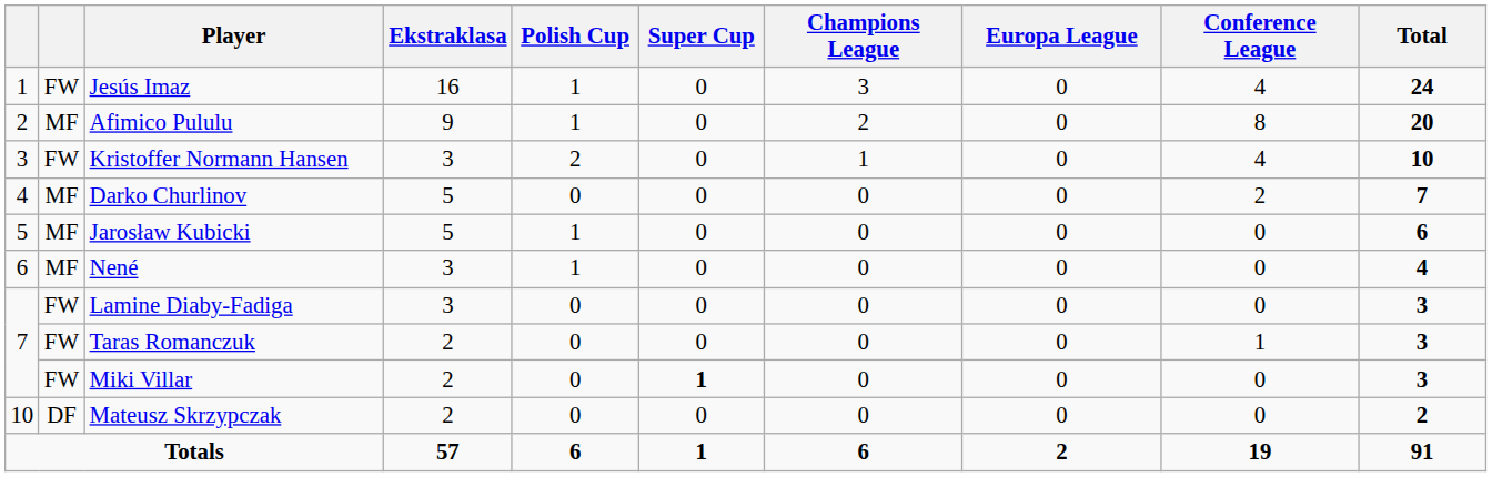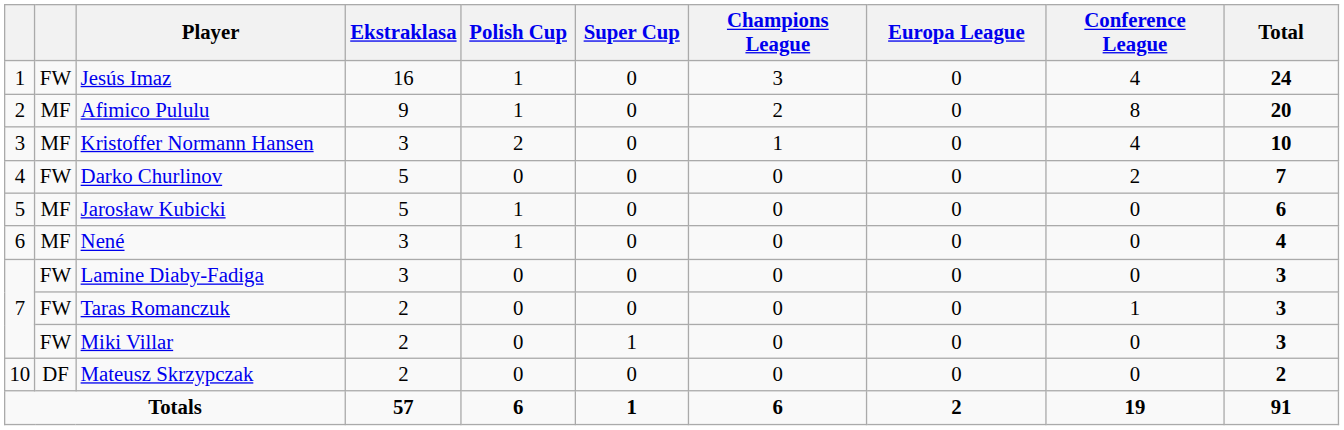 <table class="wikitable" style="text-align:center">
 <tr>
 <th width=15></th>
 <th width=15></th>
 <th width=200>Player</th>
 <th width=80><strong><a href='#'>Ekstraklasa</a></strong></th>
 <th width=80><strong><a href='#'>Polish Cup</a></strong></th>
 <th width=80><strong><a href='#'>Super Cup</a></strong></th>
 <th width=130><strong><a href='#'>Champions League</a></strong></th>
 <th width=130><strong><a href='#'>Europa League</a></strong></th>
 <th width=130><strong><a href='#'>Conference League</a></strong></th>
 <th width=80>Total</th>
 </tr>
 <tr>
 <td>1</td>
 <td>FW</td>
 <td align=left> <a href='#'>Jesús Imaz</a></td>
 <td>16</td>
 <td>1</td>
 <td>0</td>
 <td>3</td>
 <td>0</td>
 <td>4</td>
 <td><strong>24</strong></td>
 </tr>
 <tr>
 <td>2</td>
 <td>MF</td>
 <td align=left> <a href='#'>Afimico Pululu</a></td>
 <td>9</td>
 <td>1</td>
 <td>0</td>
 <td>2</td>
 <td>0</td>
 <td>8</td>
 <td><strong>20</strong></td>
 </tr>
 <tr>
 <td>3</td>
-<td>FW</td>
+<td>MF</td>
 <td align=left> <a href='#'>Kristoffer Normann Hansen</a></td>
 <td>3</td>
 <td>2</td>
 <td>0</td>
 <td>1</td>
 <td>0</td>
 <td>4</td>
 <td><strong>10</strong></td>
 </tr>
 <tr>
 <td>4</td>
-<td>MF</td>
+<td>FW</td>
 <td align=left> <a href='#'>Darko Churlinov</a></td>
 <td>5</td>
 <td>0</td>
 <td>0</td>
 <td>0</td>
 <td>0</td>
 <td>2</td>
 <td><strong>7</strong></td>
 </tr>
 <tr>
 <td>5</td>
 <td>MF</td>
 <td align=left> <a href='#'>Jarosław Kubicki</a></td>
 <td>5</td>
 <td>1</td>
 <td>0</td>
 <td>0</td>
 <td>0</td>
 <td>0</td>
 <td><strong>6</strong></td>
 </tr>
 <tr>
 <td>6</td>
 <td>MF</td>
 <td align=left> <a href='#'>Nené</a></td>
 <td>3</td>
 <td>1</td>
 <td>0</td>
 <td>0</td>
 <td>0</td>
 <td>0</td>
 <td><strong>4</strong></td>
 </tr>
 <tr>
 <td rowspan=3>7</td>
 <td>FW</td>
 <td align=left> <a href='#'>Lamine Diaby-Fadiga</a></td>
 <td>3</td>
 <td>0</td>
 <td>0</td>
 <td>0</td>
 <td>0</td>
 <td>0</td>
 <td><strong>3</strong></td>
 </tr>
 <tr>
 <td>FW</td>
 <td align=left> <a href='#'>Taras Romanczuk</a></td>
 <td>2</td>
 <td>0</td>
 <td>0</td>
 <td>0</td>
 <td>0</td>
 <td>1</td>
 <td><strong>3</strong></td>
 </tr>
 <tr>
 <td>FW</td>
 <td align=left> <a href='#'>Miki Villar</a></td>
 <td>2</td>
 <td>0</td>
-<td><strong>1</strong></td>
+<td>1</td>
 <td>0</td>
 <td>0</td>
 <td>0</td>
 <td><strong>3</strong></td>
 </tr>
 <tr>
 <td>10</td>
 <td>DF</td>
 <td align=left> <a href='#'>Mateusz Skrzypczak</a></td>
 <td>2</td>
 <td>0</td>
 <td>0</td>
 <td>0</td>
 <td>0</td>
 <td>0</td>
 <td><strong>2</strong></td>
 </tr>
 <tr>
 <td colspan=3><strong>Totals</strong></td>
 <td><strong>57</strong></td>
 <td><strong>6</strong></td>
 <td><strong>1</strong></td>
 <td><strong>6</strong></td>
 <td><strong>2</strong></td>
 <td><strong>19</strong></td>
 <td><strong>91</strong></td>
 </tr>
 </table>
